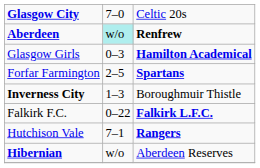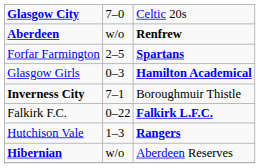 <table class="wikitable">
 <tr>
 <td><strong><a href='#'>Glasgow City</a></strong></td>
 <td>7–0</td>
 <td><a href='#'>Celtic</a> 20s</td>
 </tr>
 <tr>
 <td><strong><a href='#'>Aberdeen</a></strong></td>
-<td style="background: paleturquoise;">w/o</td>
+<td>w/o</td>
 <td><strong>Renfrew</strong></td>
+</tr>
+<tr>
+<td><a href='#'>Forfar Farmington</a></td>
+<td>2–5</td>
+<td><strong><a href='#'>Spartans</a></strong></td>
 </tr>
 <tr>
 <td><a href='#'>Glasgow Girls</a></td>
 <td>0–3</td>
 <td><strong><a href='#'>Hamilton Academical</a></strong></td>
 </tr>
 <tr>
-<td><a href='#'>Forfar Farmington</a></td>
-<td>2–5</td>
-<td><strong><a href='#'>Spartans</a></strong></td>
-</tr>
-<tr>
 <td><strong>Inverness City</strong></td>
-<td>1–3</td>
+<td>7–1</td>
 <td>Boroughmuir Thistle</td>
 </tr>
 <tr>
 <td>Falkirk F.C.</td>
 <td>0–22</td>
 <td><strong><a href='#'>Falkirk L.F.C.</a></strong></td>
 </tr>
 <tr>
 <td><a href='#'>Hutchison Vale</a></td>
-<td>7–1</td>
+<td>1–3</td>
 <td><strong><a href='#'>Rangers</a></strong></td>
 </tr>
 <tr>
 <td><strong><a href='#'>Hibernian</a></strong></td>
 <td>w/o</td>
 <td><a href='#'>Aberdeen</a> Reserves</td>
 </tr>
 <tr>
 </tr>
 </table>
